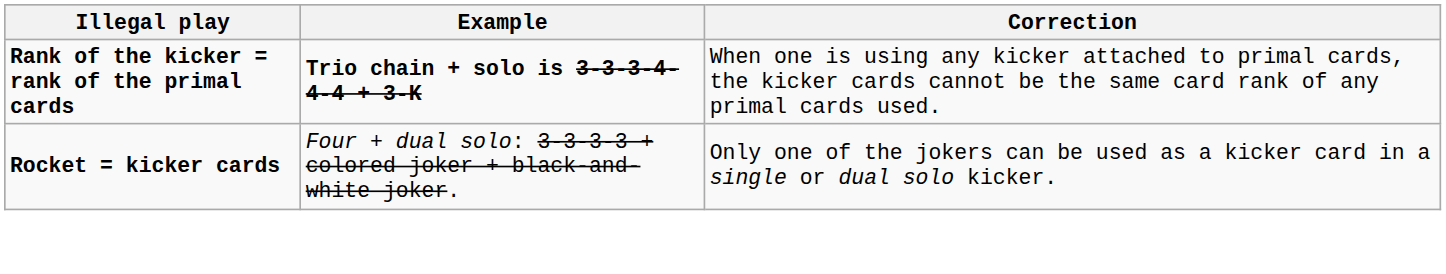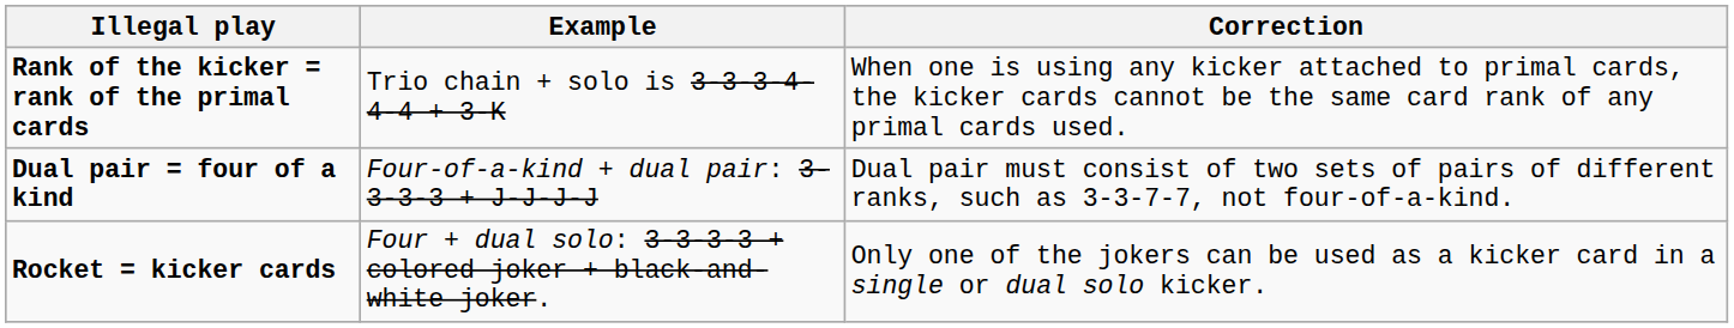 <table class="wikitable">
 <tr>
 <th>Illegal play</th>
 <th>Example</th>
 <th>Correction</th>
 </tr>
 <tr>
 <td><strong>Rank of the kicker = rank of the primal cards</strong></td>
-<td><strong>Trio chain + solo is <s>3-3-3-4-4-4 + 3-K</s></strong></td>
+<td>Trio chain + solo is <s>3-3-3-4-4-4 + 3-K</s></td>
 <td>When one is using any kicker attached to primal cards, the kicker cards cannot be the same card rank of any primal cards used.</td>
+</tr>
+<tr>
+<td><strong>Dual pair = four of a kind</strong></td>
+<td><em>Four-of-a-kind + dual pair</em>: <s>3-3-3-3 + J-J-J-J</s></td>
+<td>Dual pair must consist of two sets of pairs of different ranks, such as 3-3-7-7, not four-of-a-kind.</td>
 </tr>
 <tr>
 <td><strong>Rocket = kicker cards</strong></td>
 <td><em>Four + dual solo</em>: <s>3-3-3-3 + colored joker + black-and-white joker</s>.</td>
 <td>Only one of the jokers can be used as a kicker card in a <em>single</em> or <em>dual solo</em> kicker.</td>
 </tr>
 </table>
